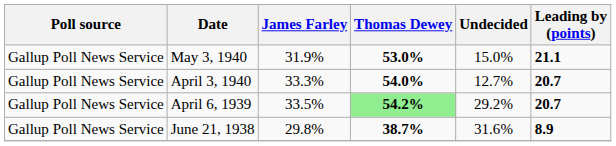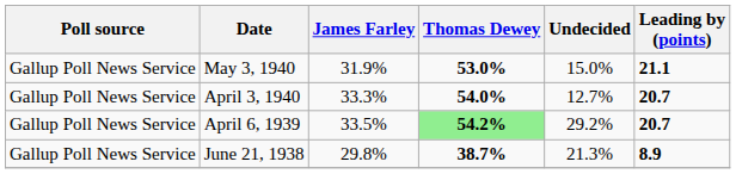 <table class="wikitable sortable collapsible collapsed">
 <tr>
 <th>Poll source</th>
 <th>Date</th>
 <th><a href='#'>James Farley</a><br><small></small></th>
 <th><a href='#'>Thomas Dewey</a><br><small></small></th>
 <th>Undecided</th>
 <th>Leading by<br>(<a href='#'>points</a>)</th>
 </tr>
 <tr>
 <td>Gallup Poll News Service</td>
 <td>May 3, 1940</td>
 <td align="center">31.9%</td>
 <td align="center" ><strong>53.0%</strong></td>
 <td align="center">15.0%</td>
 <td><strong>21.1</strong></td>
 </tr>
 <tr>
 <td>Gallup Poll News Service</td>
 <td>April 3, 1940</td>
 <td align="center">33.3%</td>
 <td align="center" ><strong>54.0%</strong></td>
 <td align="center">12.7%</td>
 <td><strong>20.7</strong></td>
 </tr>
 <tr>
 <td>Gallup Poll News Service</td>
 <td>April 6, 1939</td>
 <td align="center">33.5%</td>
 <td align="center"  style="background: lightgreen;"><strong>54.2%</strong></td>
 <td align="center">29.2%</td>
 <td><strong>20.7</strong></td>
 </tr>
 <tr>
 <td>Gallup Poll News Service</td>
 <td>June 21, 1938</td>
 <td align="center">29.8%</td>
 <td align="center" ><strong>38.7%</strong></td>
-<td align="center">31.6%</td>
+<td align="center">21.3%</td>
 <td><strong>8.9</strong></td>
 </tr>
 <tr>
 </tr>
 </table>
